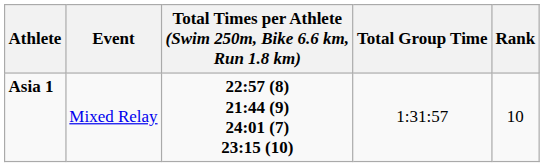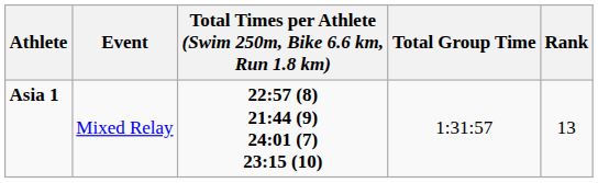 <table class="wikitable" style="font-size:90%;">
 <tr>
 <th>Athlete</th>
 <th>Event</th>
 <th>Total Times per Athlete <br> <em>(Swim 250m, Bike 6.6 km, <br> Run 1.8 km)</em></th>
 <th>Total Group Time</th>
 <th>Rank</th>
 </tr>
 <tr align=center>
 <td align=left><strong>Asia 1</strong><br><br><br><br></td>
 <td align=left><a href='#'>Mixed Relay</a></td>
 <td valign=bottom><strong>22:57 (8)<br>21:44 (9)<br>24:01 (7)<br>23:15 (10)</strong></td>
 <td>1:31:57</td>
-<td>10</td>
+<td>13</td>
 </tr>
 </table>
